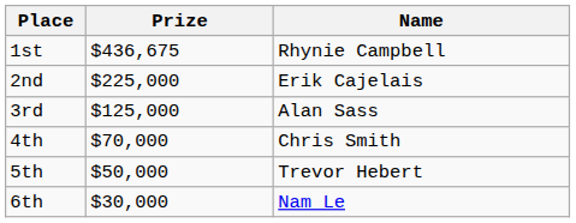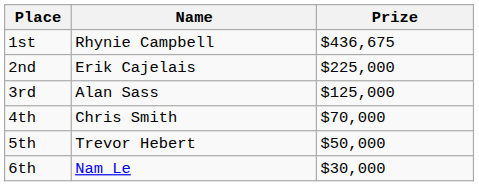 <table class="wikitable">
 <tr>
 <th width="50">Place</th>
+<th width="200">Name</th>
 <th width="125">Prize</th>
-<th width="200">Name</th>
 </tr>
 <tr>
 <td>1st</td>
+<td>Rhynie Campbell</td>
 <td>$436,675</td>
-<td>Rhynie Campbell</td>
 </tr>
 <tr>
 <td>2nd</td>
+<td>Erik Cajelais</td>
 <td>$225,000</td>
-<td>Erik Cajelais</td>
 </tr>
 <tr>
 <td>3rd</td>
+<td>Alan Sass</td>
 <td>$125,000</td>
-<td>Alan Sass</td>
 </tr>
 <tr>
 <td>4th</td>
+<td>Chris Smith</td>
 <td>$70,000</td>
-<td>Chris Smith</td>
 </tr>
 <tr>
 <td>5th</td>
+<td>Trevor Hebert</td>
 <td>$50,000</td>
-<td>Trevor Hebert</td>
 </tr>
 <tr>
 <td>6th</td>
+<td><a href='#'>Nam Le</a></td>
 <td>$30,000</td>
-<td><a href='#'>Nam Le</a></td>
 </tr>
 </table>
